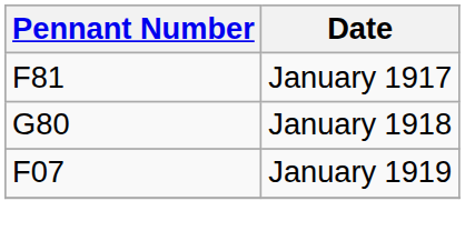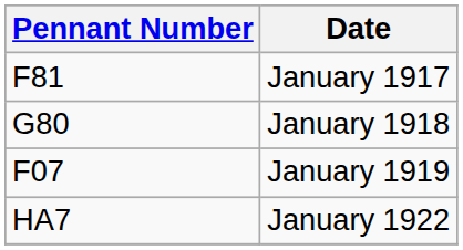 <table class="wikitable" style="text-align:left">
 <tr>
 <th><a href='#'>Pennant Number</a></th>
 <th>Date</th>
 </tr>
 <tr>
 <td>F81</td>
 <td>January 1917</td>
 </tr>
 <tr>
 <td>G80</td>
 <td>January 1918</td>
 </tr>
 <tr>
 <td>F07</td>
 <td>January 1919</td>
 </tr>
 <tr>
+<td>HA7</td>
+<td>January 1922</td>
+</tr>
+<tr>
 </tr>
 </table>
